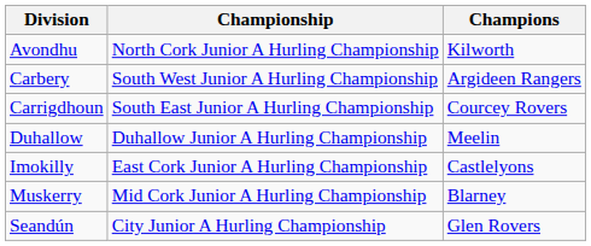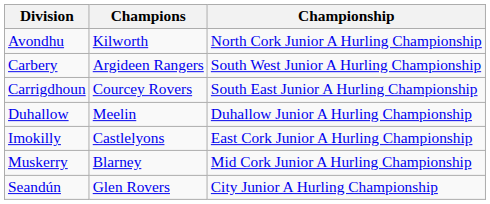 <table class="wikitable">
 <tr>
 <th>Division</th>
+<th>Champions</th>
 <th>Championship</th>
-<th>Champions</th>
 </tr>
 <tr>
 <td><a href='#'>Avondhu</a></td>
+<td><a href='#'>Kilworth</a></td>
 <td><a href='#'>North Cork Junior A Hurling Championship</a></td>
-<td><a href='#'>Kilworth</a></td>
 </tr>
 <tr>
 <td><a href='#'>Carbery</a></td>
+<td><a href='#'>Argideen Rangers</a></td>
 <td><a href='#'>South West Junior A Hurling Championship</a></td>
-<td><a href='#'>Argideen Rangers</a></td>
 </tr>
 <tr>
 <td><a href='#'>Carrigdhoun</a></td>
+<td><a href='#'>Courcey Rovers</a></td>
 <td><a href='#'>South East Junior A Hurling Championship</a></td>
-<td><a href='#'>Courcey Rovers</a></td>
 </tr>
 <tr>
 <td><a href='#'>Duhallow</a></td>
+<td><a href='#'>Meelin</a></td>
 <td><a href='#'>Duhallow Junior A Hurling Championship</a></td>
-<td><a href='#'>Meelin</a></td>
 </tr>
 <tr>
 <td><a href='#'>Imokilly</a></td>
+<td><a href='#'>Castlelyons</a></td>
 <td><a href='#'>East Cork Junior A Hurling Championship</a></td>
-<td><a href='#'>Castlelyons</a></td>
 </tr>
 <tr>
 <td><a href='#'>Muskerry</a></td>
+<td><a href='#'>Blarney</a></td>
 <td><a href='#'>Mid Cork Junior A Hurling Championship</a></td>
-<td><a href='#'>Blarney</a></td>
 </tr>
 <tr>
 <td><a href='#'>Seandún</a></td>
+<td><a href='#'>Glen Rovers</a></td>
 <td><a href='#'>City Junior A Hurling Championship</a></td>
-<td><a href='#'>Glen Rovers</a></td>
 </tr>
 </table>
